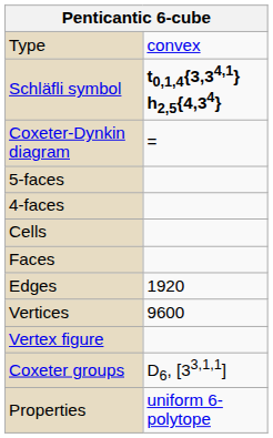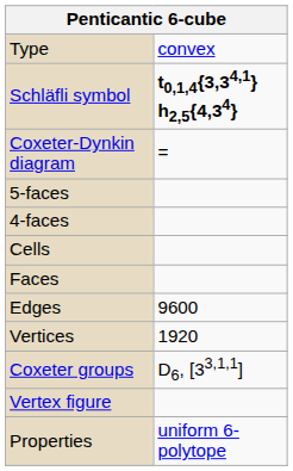 <table class="wikitable" align="right" style="margin-left:10px" width="250">
 <tr>
 <th bgcolor=#e7dcc3 colspan=2>Penticantic 6-cube</th>
 </tr>
 <tr>
 <td bgcolor=#e7dcc3>Type</td>
 <td><a href='#'>convex</a></td>
 </tr>
 <tr>
 <td bgcolor=#e7dcc3><a href='#'>Schläfli symbol</a></td>
 <td><strong>t<sub>0,1,4</sub>{3,3<sup>4,1</sup>}<br>h<sub>2,5</sub>{4,3<sup>4</sup>}</strong></td>
 </tr>
 <tr>
 <td bgcolor=#e7dcc3><a href='#'>Coxeter-Dynkin diagram</a></td>
 <td> = </td>
 </tr>
 <tr>
 <td bgcolor=#e7dcc3>5-faces</td>
 <td></td>
 </tr>
 <tr>
 <td bgcolor=#e7dcc3>4-faces</td>
 <td></td>
 </tr>
 <tr>
 <td bgcolor=#e7dcc3>Cells</td>
 <td></td>
 </tr>
 <tr>
 <td bgcolor=#e7dcc3>Faces</td>
 <td></td>
 </tr>
 <tr>
 <td bgcolor=#e7dcc3>Edges</td>
+<td>9600</td>
+</tr>
+<tr>
+<td bgcolor=#e7dcc3>Vertices</td>
 <td>1920</td>
 </tr>
 <tr>
-<td bgcolor=#e7dcc3>Vertices</td>
-<td>9600</td>
+<td bgcolor=#e7dcc3><a href='#'>Coxeter groups</a></td>
+<td>D<sub>6</sub>, [3<sup>3,1,1</sup>]</td>
 </tr>
 <tr>
 <td bgcolor=#e7dcc3><a href='#'>Vertex figure</a></td>
 <td></td>
 </tr>
 <tr>
-<td bgcolor=#e7dcc3><a href='#'>Coxeter groups</a></td>
-<td>D<sub>6</sub>, [3<sup>3,1,1</sup>]</td>
-</tr>
-<tr>
 <td bgcolor=#e7dcc3>Properties</td>
 <td><a href='#'>uniform 6-polytope</a></td>
 </tr>
 </table>
